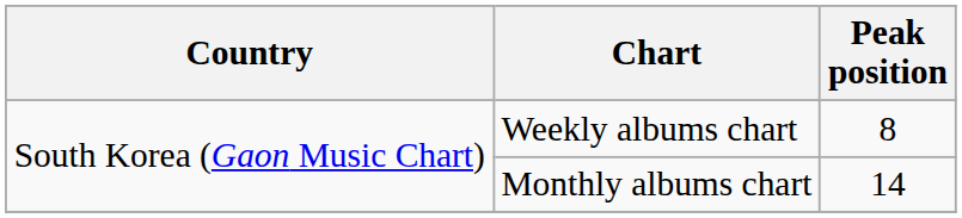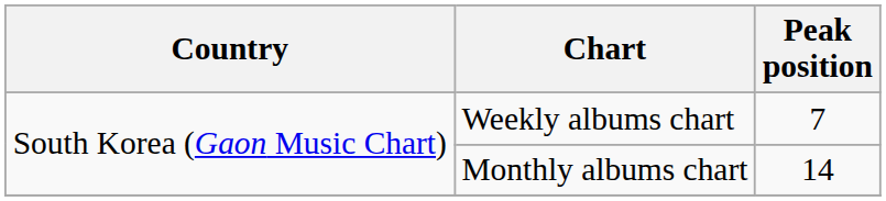 <table class="wikitable">
 <tr>
 <th>Country</th>
 <th>Chart</th>
 <th>Peak<br>position</th>
 </tr>
 <tr>
 <td rowspan="2">South Korea (<a href='#'><em>Gaon</em> Music Chart</a>)</td>
 <td>Weekly albums chart</td>
-<td align="center">8</td>
+<td align="center">7</td>
 </tr>
 <tr>
 <td>Monthly albums chart</td>
 <td align="center">14</td>
 </tr>
 <tr>
 </tr>
 </table>
